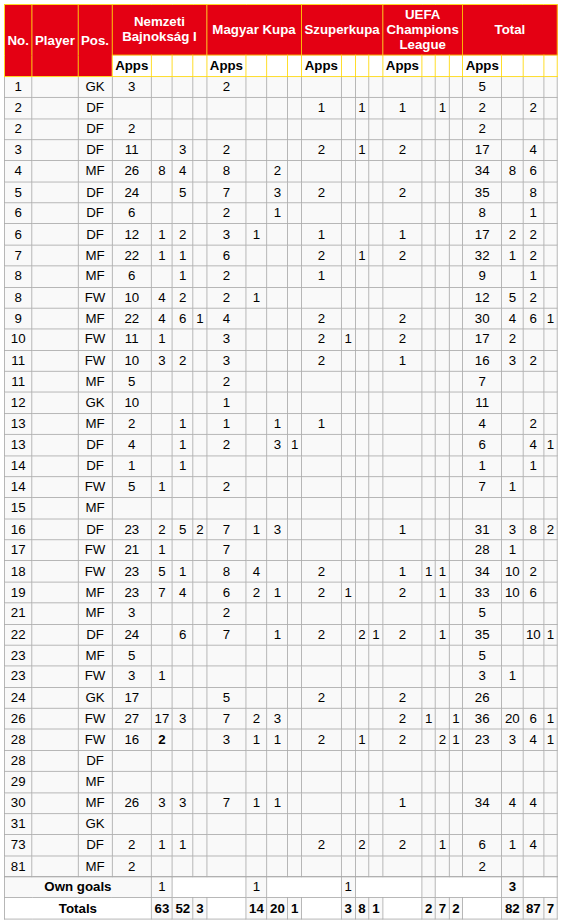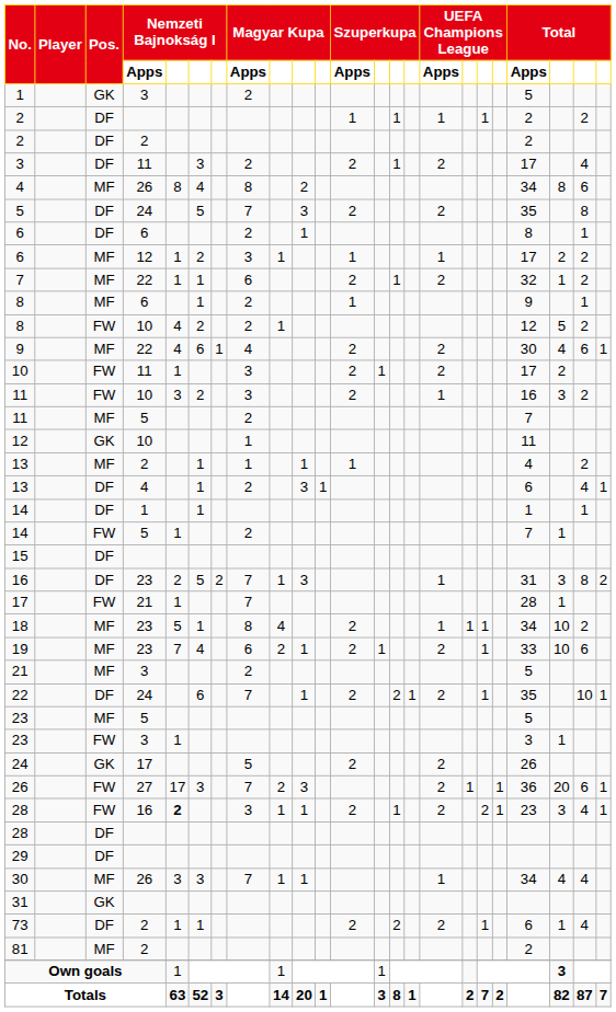 <table class="wikitable sortable alternance" style="text-align:center;width:100%">
 <tr>
 <th rowspan="2" style="background-color:#E40013;color:white;border:1px solid gold;width:5px">No.</th>
 <th rowspan="2" style="background-color:#E40013;color:white;border:1px solid gold;width:180px">Player</th>
 <th rowspan="2" style="background-color:#E40013;color:white;border:1px solid gold;width:5px">Pos.</th>
 <th colspan="4" style="background:#E40013;color:white;border:1px solid gold">Nemzeti Bajnokság I</th>
 <th colspan="4" style="background:#E40013;color:white;border:1px solid gold">Magyar Kupa</th>
 <th colspan="4" style="background:#E40013;color:white;border:1px solid gold">Szuperkupa</th>
 <th colspan="4" style="background:#E40013;color:white;border:1px solid gold">UEFA Champions League</th>
 <th colspan="4" style="background:#E40013;color:white;border:1px solid gold">Total</th>
 </tr>
 <tr style="text-align:center">
 <th width="4" style="background-color:white;color:black;border:1px solid gold">Apps</th>
 <th width="4" style="background-color:white;border:1px solid gold"></th>
 <th width="4" style="background-color:white;border:1px solid gold"></th>
 <th width="4" style="background-color:white;border:1px solid gold"></th>
 <th width="4" style="background-color:white;color:black;border:1px solid gold">Apps</th>
 <th width="4" style="background-color:white;border:1px solid gold"></th>
 <th width="4" style="background-color:white;border:1px solid gold"></th>
 <th width="4" style="background-color:white;border:1px solid gold"></th>
 <th width="4" style="background-color:white;color:black;border:1px solid gold">Apps</th>
 <th width="4" style="background-color:white;border:1px solid gold"></th>
 <th width="4" style="background-color:white;border:1px solid gold"></th>
 <th width="4" style="background-color:white;border:1px solid gold"></th>
 <th width="4" style="background-color:white;color:black;border:1px solid gold">Apps</th>
 <th width="4" style="background-color:white;border:1px solid gold"></th>
 <th width="4" style="background-color:white;border:1px solid gold"></th>
 <th width="4" style="background-color:white;border:1px solid gold"></th>
 <th width="4" style="background-color:white;color:black;border:1px solid gold">Apps</th>
 <th width="4" style="background-color:white;border:1px solid gold"></th>
 <th width="4" style="background-color:white;border:1px solid gold"></th>
 <th width="4" style="background-color:white;border:1px solid gold"></th>
 </tr>
 <tr>
 <td>1</td>
 <td> </td>
 <td>GK</td>
 <td>3</td>
 <td></td>
 <td></td>
 <td></td>
 <td>2</td>
 <td></td>
 <td></td>
 <td></td>
 <td></td>
 <td></td>
 <td></td>
 <td></td>
 <td></td>
 <td></td>
 <td></td>
 <td></td>
 <td>5</td>
 <td></td>
 <td></td>
 <td></td>
 </tr>
 <tr>
 <td>2</td>
 <td> </td>
 <td>DF</td>
 <td></td>
 <td></td>
 <td></td>
 <td></td>
 <td></td>
 <td></td>
 <td></td>
 <td></td>
 <td>1</td>
 <td></td>
 <td>1</td>
 <td></td>
 <td>1</td>
 <td></td>
 <td>1</td>
 <td></td>
 <td>2</td>
 <td></td>
 <td>2</td>
 <td></td>
 </tr>
 <tr>
 <td>2</td>
 <td> </td>
 <td>DF</td>
 <td>2</td>
 <td></td>
 <td></td>
 <td></td>
 <td></td>
 <td></td>
 <td></td>
 <td></td>
 <td></td>
 <td></td>
 <td></td>
 <td></td>
 <td></td>
 <td></td>
 <td></td>
 <td></td>
 <td>2</td>
 <td></td>
 <td></td>
 <td></td>
 </tr>
 <tr>
 <td>3</td>
 <td> </td>
 <td>DF</td>
 <td>11</td>
 <td></td>
 <td>3</td>
 <td></td>
 <td>2</td>
 <td></td>
 <td></td>
 <td></td>
 <td>2</td>
 <td></td>
 <td>1</td>
 <td></td>
 <td>2</td>
 <td></td>
 <td></td>
 <td></td>
 <td>17</td>
 <td></td>
 <td>4</td>
 <td></td>
 </tr>
 <tr>
 <td>4</td>
 <td> </td>
 <td>MF</td>
 <td>26</td>
 <td>8</td>
 <td>4</td>
 <td></td>
 <td>8</td>
 <td></td>
 <td>2</td>
 <td></td>
 <td></td>
 <td></td>
 <td></td>
 <td></td>
 <td></td>
 <td></td>
 <td></td>
 <td></td>
 <td>34</td>
 <td>8</td>
 <td>6</td>
 <td></td>
 </tr>
 <tr>
 <td>5</td>
 <td> </td>
 <td>DF</td>
 <td>24</td>
 <td></td>
 <td>5</td>
 <td></td>
 <td>7</td>
 <td></td>
 <td>3</td>
 <td></td>
 <td>2</td>
 <td></td>
 <td></td>
 <td></td>
 <td>2</td>
 <td></td>
 <td></td>
 <td></td>
 <td>35</td>
 <td></td>
 <td>8</td>
 <td></td>
 </tr>
 <tr>
 <td>6</td>
 <td> </td>
 <td>DF</td>
 <td>6</td>
 <td></td>
 <td></td>
 <td></td>
 <td>2</td>
 <td></td>
 <td>1</td>
 <td></td>
 <td></td>
 <td></td>
 <td></td>
 <td></td>
 <td></td>
 <td></td>
 <td></td>
 <td></td>
 <td>8</td>
 <td></td>
 <td>1</td>
 <td></td>
 </tr>
 <tr>
 <td>6</td>
 <td> </td>
-<td>DF</td>
+<td>MF</td>
 <td>12</td>
 <td>1</td>
 <td>2</td>
 <td></td>
 <td>3</td>
 <td>1</td>
 <td></td>
 <td></td>
 <td>1</td>
 <td></td>
 <td></td>
 <td></td>
 <td>1</td>
 <td></td>
 <td></td>
 <td></td>
 <td>17</td>
 <td>2</td>
 <td>2</td>
 <td></td>
 </tr>
 <tr>
 <td>7</td>
 <td> </td>
 <td>MF</td>
 <td>22</td>
 <td>1</td>
 <td>1</td>
 <td></td>
 <td>6</td>
 <td></td>
 <td></td>
 <td></td>
 <td>2</td>
 <td></td>
 <td>1</td>
 <td></td>
 <td>2</td>
 <td></td>
 <td></td>
 <td></td>
 <td>32</td>
 <td>1</td>
 <td>2</td>
 <td></td>
 </tr>
 <tr>
 <td>8</td>
 <td> </td>
 <td>MF</td>
 <td>6</td>
 <td></td>
 <td>1</td>
 <td></td>
 <td>2</td>
 <td></td>
 <td></td>
 <td></td>
 <td>1</td>
 <td></td>
 <td></td>
 <td></td>
 <td></td>
 <td></td>
 <td></td>
 <td></td>
 <td>9</td>
 <td></td>
 <td>1</td>
 <td></td>
 </tr>
 <tr>
 <td>8</td>
 <td> </td>
 <td>FW</td>
 <td>10</td>
 <td>4</td>
 <td>2</td>
 <td></td>
 <td>2</td>
 <td>1</td>
 <td></td>
 <td></td>
 <td></td>
 <td></td>
 <td></td>
 <td></td>
 <td></td>
 <td></td>
 <td></td>
 <td></td>
 <td>12</td>
 <td>5</td>
 <td>2</td>
 <td></td>
 </tr>
 <tr>
 <td>9</td>
 <td> </td>
 <td>MF</td>
 <td>22</td>
 <td>4</td>
 <td>6</td>
 <td>1</td>
 <td>4</td>
 <td></td>
 <td></td>
 <td></td>
 <td>2</td>
 <td></td>
 <td></td>
 <td></td>
 <td>2</td>
 <td></td>
 <td></td>
 <td></td>
 <td>30</td>
 <td>4</td>
 <td>6</td>
 <td>1</td>
 </tr>
 <tr>
 <td>10</td>
 <td> </td>
 <td>FW</td>
 <td>11</td>
 <td>1</td>
 <td></td>
 <td></td>
 <td>3</td>
 <td></td>
 <td></td>
 <td></td>
 <td>2</td>
 <td>1</td>
 <td></td>
 <td></td>
 <td>2</td>
 <td></td>
 <td></td>
 <td></td>
 <td>17</td>
 <td>2</td>
 <td></td>
 <td></td>
 </tr>
 <tr>
 <td>11</td>
 <td> </td>
 <td>FW</td>
 <td>10</td>
 <td>3</td>
 <td>2</td>
 <td></td>
 <td>3</td>
 <td></td>
 <td></td>
 <td></td>
 <td>2</td>
 <td></td>
 <td></td>
 <td></td>
 <td>1</td>
 <td></td>
 <td></td>
 <td></td>
 <td>16</td>
 <td>3</td>
 <td>2</td>
 <td></td>
 </tr>
 <tr>
 <td>11</td>
 <td> </td>
 <td>MF</td>
 <td>5</td>
 <td></td>
 <td></td>
 <td></td>
 <td>2</td>
 <td></td>
 <td></td>
 <td></td>
 <td></td>
 <td></td>
 <td></td>
 <td></td>
 <td></td>
 <td></td>
 <td></td>
 <td></td>
 <td>7</td>
 <td></td>
 <td></td>
 <td></td>
 </tr>
 <tr>
 <td>12</td>
 <td> </td>
 <td>GK</td>
 <td>10</td>
 <td></td>
 <td></td>
 <td></td>
 <td>1</td>
 <td></td>
 <td></td>
 <td></td>
 <td></td>
 <td></td>
 <td></td>
 <td></td>
 <td></td>
 <td></td>
 <td></td>
 <td></td>
 <td>11</td>
 <td></td>
 <td></td>
 <td></td>
 </tr>
 <tr>
 <td>13</td>
 <td> </td>
 <td>MF</td>
 <td>2</td>
 <td></td>
 <td>1</td>
 <td></td>
 <td>1</td>
 <td></td>
 <td>1</td>
 <td></td>
 <td>1</td>
 <td></td>
 <td></td>
 <td></td>
 <td></td>
 <td></td>
 <td></td>
 <td></td>
 <td>4</td>
 <td></td>
 <td>2</td>
 <td></td>
 </tr>
 <tr>
 <td>13</td>
 <td> </td>
 <td>DF</td>
 <td>4</td>
 <td></td>
 <td>1</td>
 <td></td>
 <td>2</td>
 <td></td>
 <td>3</td>
 <td>1</td>
 <td></td>
 <td></td>
 <td></td>
 <td></td>
 <td></td>
 <td></td>
 <td></td>
 <td></td>
 <td>6</td>
 <td></td>
 <td>4</td>
 <td>1</td>
 </tr>
 <tr>
 <td>14</td>
 <td> </td>
 <td>DF</td>
 <td>1</td>
 <td></td>
 <td>1</td>
 <td></td>
 <td></td>
 <td></td>
 <td></td>
 <td></td>
 <td></td>
 <td></td>
 <td></td>
 <td></td>
 <td></td>
 <td></td>
 <td></td>
 <td></td>
 <td>1</td>
 <td></td>
 <td>1</td>
 <td></td>
 </tr>
 <tr>
 <td>14</td>
 <td> </td>
 <td>FW</td>
 <td>5</td>
 <td>1</td>
 <td></td>
 <td></td>
 <td>2</td>
 <td></td>
 <td></td>
 <td></td>
 <td></td>
 <td></td>
 <td></td>
 <td></td>
 <td></td>
 <td></td>
 <td></td>
 <td></td>
 <td>7</td>
 <td>1</td>
 <td></td>
 <td></td>
 </tr>
 <tr>
 <td>15</td>
 <td> </td>
-<td>MF</td>
+<td>DF</td>
 <td></td>
 <td></td>
 <td></td>
 <td></td>
 <td></td>
 <td></td>
 <td></td>
 <td></td>
 <td></td>
 <td></td>
 <td></td>
 <td></td>
 <td></td>
 <td></td>
 <td></td>
 <td></td>
 <td></td>
 <td></td>
 <td></td>
 <td></td>
 </tr>
 <tr>
 <td>16</td>
 <td> </td>
 <td>DF</td>
 <td>23</td>
 <td>2</td>
 <td>5</td>
 <td>2</td>
 <td>7</td>
 <td>1</td>
 <td>3</td>
 <td></td>
 <td></td>
 <td></td>
 <td></td>
 <td></td>
 <td>1</td>
 <td></td>
 <td></td>
 <td></td>
 <td>31</td>
 <td>3</td>
 <td>8</td>
 <td>2</td>
 </tr>
 <tr>
 <td>17</td>
 <td> </td>
 <td>FW</td>
 <td>21</td>
 <td>1</td>
 <td></td>
 <td></td>
 <td>7</td>
 <td></td>
 <td></td>
 <td></td>
 <td></td>
 <td></td>
 <td></td>
 <td></td>
 <td></td>
 <td></td>
 <td></td>
 <td></td>
 <td>28</td>
 <td>1</td>
 <td></td>
 <td></td>
 </tr>
 <tr>
 <td>18</td>
 <td> </td>
-<td>FW</td>
+<td>MF</td>
 <td>23</td>
 <td>5</td>
 <td>1</td>
 <td></td>
 <td>8</td>
 <td>4</td>
 <td></td>
 <td></td>
 <td>2</td>
 <td></td>
 <td></td>
 <td></td>
 <td>1</td>
 <td>1</td>
 <td>1</td>
 <td></td>
 <td>34</td>
 <td>10</td>
 <td>2</td>
 <td></td>
 </tr>
 <tr>
 <td>19</td>
 <td> </td>
 <td>MF</td>
 <td>23</td>
 <td>7</td>
 <td>4</td>
 <td></td>
 <td>6</td>
 <td>2</td>
 <td>1</td>
 <td></td>
 <td>2</td>
 <td>1</td>
 <td></td>
 <td></td>
 <td>2</td>
 <td></td>
 <td>1</td>
 <td></td>
 <td>33</td>
 <td>10</td>
 <td>6</td>
 <td></td>
 </tr>
 <tr>
 <td>21</td>
 <td> </td>
 <td>MF</td>
 <td>3</td>
 <td></td>
 <td></td>
 <td></td>
 <td>2</td>
 <td></td>
 <td></td>
 <td></td>
 <td></td>
 <td></td>
 <td></td>
 <td></td>
 <td></td>
 <td></td>
 <td></td>
 <td></td>
 <td>5</td>
 <td></td>
 <td></td>
 <td></td>
 </tr>
 <tr>
 <td>22</td>
 <td> </td>
 <td>DF</td>
 <td>24</td>
 <td></td>
 <td>6</td>
 <td></td>
 <td>7</td>
 <td></td>
 <td>1</td>
 <td></td>
 <td>2</td>
 <td></td>
 <td>2</td>
 <td>1</td>
 <td>2</td>
 <td></td>
 <td>1</td>
 <td></td>
 <td>35</td>
 <td></td>
 <td>10</td>
 <td>1</td>
 </tr>
 <tr>
 <td>23</td>
 <td> </td>
 <td>MF</td>
 <td>5</td>
 <td></td>
 <td></td>
 <td></td>
 <td></td>
 <td></td>
 <td></td>
 <td></td>
 <td></td>
 <td></td>
 <td></td>
 <td></td>
 <td></td>
 <td></td>
 <td></td>
 <td></td>
 <td>5</td>
 <td></td>
 <td></td>
 <td></td>
 </tr>
 <tr>
 <td>23</td>
 <td> </td>
 <td>FW</td>
 <td>3</td>
 <td>1</td>
 <td></td>
 <td></td>
 <td></td>
 <td></td>
 <td></td>
 <td></td>
 <td></td>
 <td></td>
 <td></td>
 <td></td>
 <td></td>
 <td></td>
 <td></td>
 <td></td>
 <td>3</td>
 <td>1</td>
 <td></td>
 <td></td>
 </tr>
 <tr>
 <td>24</td>
 <td> </td>
 <td>GK</td>
 <td>17</td>
 <td></td>
 <td></td>
 <td></td>
 <td>5</td>
 <td></td>
 <td></td>
 <td></td>
 <td>2</td>
 <td></td>
 <td></td>
 <td></td>
 <td>2</td>
 <td></td>
 <td></td>
 <td></td>
 <td>26</td>
 <td></td>
 <td></td>
 <td></td>
 </tr>
 <tr>
 <td>26</td>
 <td> </td>
 <td>FW</td>
 <td>27</td>
 <td>17</td>
 <td>3</td>
 <td></td>
 <td>7</td>
 <td>2</td>
 <td>3</td>
 <td></td>
 <td></td>
 <td></td>
 <td></td>
 <td></td>
 <td>2</td>
 <td>1</td>
 <td></td>
 <td>1</td>
 <td>36</td>
 <td>20</td>
 <td>6</td>
 <td>1</td>
 </tr>
 <tr>
 <td>28</td>
 <td> </td>
 <td>FW</td>
 <td>16</td>
 <td><strong>2</strong></td>
 <td></td>
 <td></td>
 <td>3</td>
 <td>1</td>
 <td>1</td>
 <td></td>
 <td>2</td>
 <td></td>
 <td>1</td>
 <td></td>
 <td>2</td>
 <td></td>
 <td>2</td>
 <td>1</td>
 <td>23</td>
 <td>3</td>
 <td>4</td>
 <td>1</td>
 </tr>
 <tr>
 <td>28</td>
 <td> </td>
 <td>DF</td>
 <td></td>
 <td></td>
 <td></td>
 <td></td>
 <td></td>
 <td></td>
 <td></td>
 <td></td>
 <td></td>
 <td></td>
 <td></td>
 <td></td>
 <td></td>
 <td></td>
 <td></td>
 <td></td>
 <td></td>
 <td></td>
 <td></td>
 <td></td>
 </tr>
 <tr>
 <td>29</td>
 <td> </td>
-<td>MF</td>
+<td>DF</td>
 <td></td>
 <td></td>
 <td></td>
 <td></td>
 <td></td>
 <td></td>
 <td></td>
 <td></td>
 <td></td>
 <td></td>
 <td></td>
 <td></td>
 <td></td>
 <td></td>
 <td></td>
 <td></td>
 <td></td>
 <td></td>
 <td></td>
 <td></td>
 </tr>
 <tr>
 <td>30</td>
 <td> </td>
 <td>MF</td>
 <td>26</td>
 <td>3</td>
 <td>3</td>
 <td></td>
 <td>7</td>
 <td>1</td>
 <td>1</td>
 <td></td>
 <td></td>
 <td></td>
 <td></td>
 <td></td>
 <td>1</td>
 <td></td>
 <td></td>
 <td></td>
 <td>34</td>
 <td>4</td>
 <td>4</td>
 <td></td>
 </tr>
 <tr>
 <td>31</td>
 <td> </td>
 <td>GK</td>
 <td></td>
 <td></td>
 <td></td>
 <td></td>
 <td></td>
 <td></td>
 <td></td>
 <td></td>
 <td></td>
 <td></td>
 <td></td>
 <td></td>
 <td></td>
 <td></td>
 <td></td>
 <td></td>
 <td></td>
 <td></td>
 <td></td>
 <td></td>
 </tr>
 <tr>
 <td>73</td>
 <td> </td>
 <td>DF</td>
 <td>2</td>
 <td>1</td>
 <td>1</td>
 <td></td>
 <td></td>
 <td></td>
 <td></td>
 <td></td>
 <td>2</td>
 <td></td>
 <td>2</td>
 <td></td>
 <td>2</td>
 <td></td>
 <td>1</td>
 <td></td>
 <td>6</td>
 <td>1</td>
 <td>4</td>
 <td></td>
 </tr>
 <tr>
 <td>81</td>
 <td> </td>
 <td>MF</td>
 <td>2</td>
 <td></td>
 <td></td>
 <td></td>
 <td></td>
 <td></td>
 <td></td>
 <td></td>
 <td></td>
 <td></td>
 <td></td>
 <td></td>
 <td></td>
 <td></td>
 <td></td>
 <td></td>
 <td>2</td>
 <td></td>
 <td></td>
 <td></td>
 </tr>
 <tr>
 </tr>
 <tr class="sortbottom">
 <td colspan="4"><strong>Own goals</strong></td>
 <td>1</td>
 <td colspan="3" style="background:white;text-align:center"></td>
 <td>1</td>
 <td colspan="3" style="background:white;text-align:center"></td>
 <td>1</td>
 <td colspan="3" style="background:white;text-align:center"></td>
 <td></td>
 <td colspan="3" style="background:white;text-align:center"></td>
 <td><strong>3</strong></td>
 <td colspan="2" style="background:white;text-align:center"></td>
 </tr>
 <tr class="sortbottom">
 <td colspan="4" style="background:white;text-align:center"><strong>Totals</strong></td>
 <td><strong>63</strong></td>
 <td><strong>52</strong></td>
 <td><strong>3</strong></td>
 <td rowspan="3" style="background:white;text-align:center"></td>
 <td><strong>14</strong></td>
 <td><strong>20</strong></td>
 <td><strong>1</strong></td>
 <td rowspan="3" style="background:white;text-align:center"></td>
 <td><strong>3</strong></td>
 <td><strong>8</strong></td>
 <td><strong>1</strong></td>
 <td rowspan="3" style="background:white;text-align:center"></td>
 <td><strong>2</strong></td>
 <td><strong>7</strong></td>
 <td><strong>2</strong></td>
 <td rowspan="3" style="background:white;text-align:center"></td>
 <td><strong>82</strong></td>
 <td><strong>87</strong></td>
 <td><strong>7</strong></td>
 </tr>
 </table>
